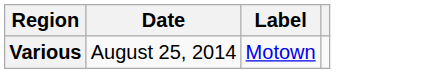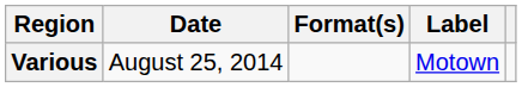 <table class="wikitable plainrowheaders">
 <tr>
 <th scope="col">Region</th>
 <th scope="col">Date</th>
+<th scope="col">Format(s)</th>
 <th scope="col">Label</th>
 <th scope="col"></th>
 </tr>
 <tr>
 <th scope="row">Various</th>
 <td>August 25, 2014</td>
+<td></td>
 <td><a href='#'>Motown</a></td>
 <td></td>
 </tr>
 </table>
